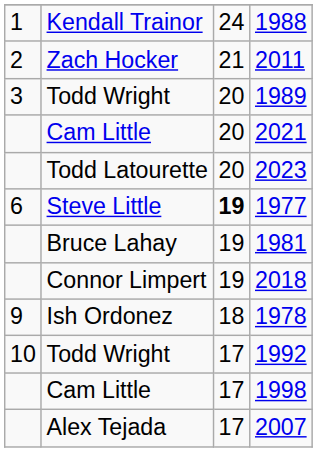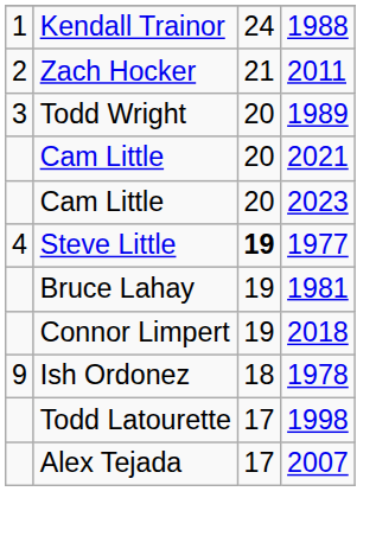 <table class="wikitable">
 <tr>
 </tr>
 <tr>
 <td>1</td>
 <td><a href='#'>Kendall Trainor</a></td>
 <td>24</td>
 <td><a href='#'>1988</a></td>
 </tr>
 <tr>
 <td>2</td>
 <td><a href='#'>Zach Hocker</a></td>
 <td>21</td>
 <td><a href='#'>2011</a></td>
 </tr>
 <tr>
 <td>3</td>
 <td>Todd Wright</td>
 <td>20</td>
 <td><a href='#'>1989</a></td>
 </tr>
 <tr>
 <td></td>
 <td><a href='#'>Cam Little</a></td>
 <td>20</td>
 <td><a href='#'>2021</a></td>
 </tr>
 <tr>
 <td></td>
-<td>Todd Latourette</td>
+<td>Cam Little</td>
 <td>20</td>
 <td><a href='#'>2023</a></td>
 </tr>
 <tr>
-<td>6</td>
+<td>4</td>
 <td><a href='#'>Steve Little</a></td>
 <td><strong>19</strong></td>
 <td><a href='#'>1977</a></td>
 </tr>
 <tr>
 <td></td>
 <td>Bruce Lahay</td>
 <td>19</td>
 <td><a href='#'>1981</a></td>
 </tr>
 <tr>
 <td></td>
 <td>Connor Limpert</td>
 <td>19</td>
 <td><a href='#'>2018</a></td>
 </tr>
 <tr>
 <td>9</td>
 <td>Ish Ordonez</td>
 <td>18</td>
 <td><a href='#'>1978</a></td>
 </tr>
 <tr>
-<td>10</td>
-<td>Todd Wright</td>
-<td>17</td>
-<td><a href='#'>1992</a></td>
-</tr>
-<tr>
 <td></td>
-<td>Cam Little</td>
+<td>Todd Latourette</td>
 <td>17</td>
 <td><a href='#'>1998</a></td>
 </tr>
 <tr>
 <td></td>
 <td>Alex Tejada</td>
 <td>17</td>
 <td><a href='#'>2007</a></td>
 </tr>
 </table>
